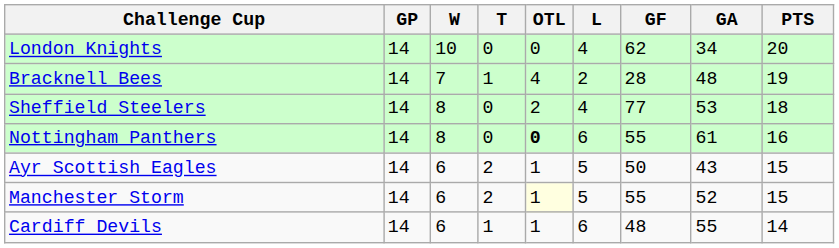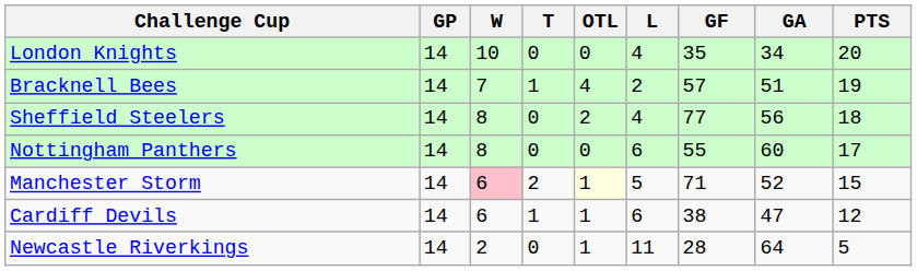 <table class="wikitable">
 <tr>
 <th width="40%">Challenge Cup</th>
 <th width="5%">GP</th>
 <th width="5%">W</th>
 <th width="5%">T</th>
 <th width="5%">OTL</th>
 <th width="5%">L</th>
 <th width="7.5%">GF</th>
 <th width="7.5%">GA</th>
 <th width="7.5%">PTS</th>
 </tr>
 <tr bgcolor="#CCFFCC">
 <td><a href='#'>London Knights</a></td>
 <td>14</td>
 <td>10</td>
 <td>0</td>
 <td>0</td>
 <td>4</td>
-<td>62</td>
+<td>35</td>
 <td>34</td>
 <td>20</td>
 </tr>
 <tr bgcolor="#CCFFCC">
 <td><a href='#'>Bracknell Bees</a></td>
 <td>14</td>
 <td>7</td>
 <td>1</td>
 <td>4</td>
 <td>2</td>
-<td>28</td>
-<td>48</td>
+<td>57</td>
+<td>51</td>
 <td>19</td>
 </tr>
 <tr bgcolor="#CCFFCC">
 <td><a href='#'>Sheffield Steelers</a></td>
 <td>14</td>
 <td>8</td>
 <td>0</td>
 <td>2</td>
 <td>4</td>
 <td>77</td>
-<td>53</td>
+<td>56</td>
 <td>18</td>
 </tr>
 <tr bgcolor="#CCFFCC">
 <td><a href='#'>Nottingham Panthers</a></td>
 <td>14</td>
 <td>8</td>
 <td>0</td>
-<td><strong>0</strong></td>
+<td>0</td>
 <td>6</td>
 <td>55</td>
-<td>61</td>
-<td>16</td>
-</tr>
-<tr>
-<td><a href='#'>Ayr Scottish Eagles</a></td>
-<td>14</td>
-<td>6</td>
-<td>2</td>
-<td>1</td>
-<td>5</td>
-<td>50</td>
-<td>43</td>
-<td>15</td>
+<td>60</td>
+<td>17</td>
 </tr>
 <tr>
 <td><a href='#'>Manchester Storm</a></td>
 <td>14</td>
-<td>6</td>
+<td style="background: pink;">6</td>
 <td>2</td>
 <td style="background: lightyellow;">1</td>
 <td>5</td>
-<td>55</td>
+<td>71</td>
 <td>52</td>
 <td>15</td>
 </tr>
 <tr>
 <td><a href='#'>Cardiff Devils</a></td>
 <td>14</td>
 <td>6</td>
 <td>1</td>
 <td>1</td>
 <td>6</td>
-<td>48</td>
-<td>55</td>
+<td>38</td>
+<td>47</td>
+<td>12</td>
+</tr>
+<tr>
+<td><a href='#'>Newcastle Riverkings</a></td>
 <td>14</td>
+<td>2</td>
+<td>0</td>
+<td>1</td>
+<td>11</td>
+<td>28</td>
+<td>64</td>
+<td>5</td>
 </tr>
 </table>
